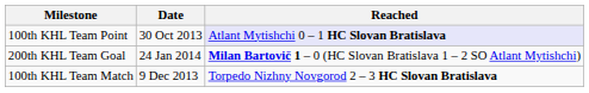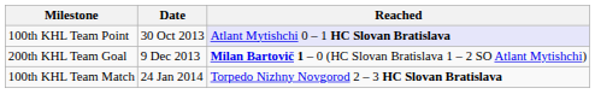 <table class="wikitable">
 <tr>
 <th>Milestone</th>
 <th>Date</th>
 <th>Reached</th>
 </tr>
 <tr>
 <td>100th KHL Team Point</td>
 <td>30 Oct 2013</td>
 <td style="background: lavender;"><a href='#'>Atlant Mytishchi</a> 0 – 1 <strong>HC Slovan Bratislava</strong></td>
 </tr>
 <tr>
 <td>200th KHL Team Goal</td>
-<td>24 Jan 2014</td>
+<td>9 Dec 2013</td>
 <td><strong><a href='#'>Milan Bartovič</a></strong> <strong>1</strong> – 0 (HC Slovan Bratislava 1 – 2 SO <a href='#'>Atlant Mytishchi</a>)</td>
 </tr>
 <tr>
 <td>100th KHL Team Match</td>
-<td>9 Dec 2013</td>
+<td>24 Jan 2014</td>
 <td><a href='#'>Torpedo Nizhny Novgorod</a> 2 – 3 <strong>HC Slovan Bratislava</strong></td>
 </tr>
 </table>
